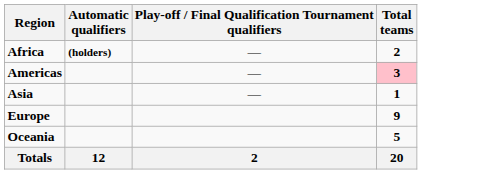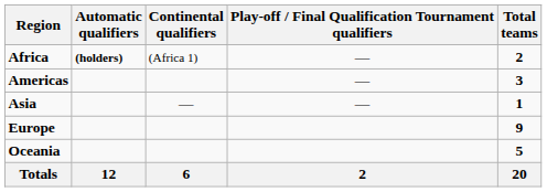 <table class="wikitable">
 <tr>
 <th>Region</th>
 <th>Automatic <br> qualifiers</th>
+<th>Continental <br> qualifiers</th>
 <th>Play-off / Final Qualification Tournament<br>qualifiers</th>
 <th>Total <br> teams</th>
 </tr>
 <tr>
 <td style="font-weight:bold;">Africa</td>
 <td><strong> <small>(holders)</small></strong></td>
+<td> <small>(Africa 1)</small></td>
 <td style="text-align:center;">—</td>
 <td style="text-align:center;font-weight:bold;">2</td>
 </tr>
 <tr>
 <td style="font-weight:bold;">Americas</td>
 <td></td>
+<td></td>
 <td style="text-align:center;">—</td>
-<td style="background: pink; text-align:center;font-weight:bold;">3</td>
+<td style="text-align:center;font-weight:bold;">3</td>
 </tr>
 <tr>
 <td style="font-weight:bold;">Asia</td>
 <td></td>
 <td style="text-align:center;">—</td>
+<td style="text-align:center;">—</td>
 <td style="text-align:center;font-weight:bold;">1</td>
 </tr>
 <tr>
 <td style="font-weight:bold;">Europe</td>
+<td></td>
 <td></td>
 <td> <small></small></td>
 <td style="text-align:center;font-weight:bold;">9</td>
 </tr>
 <tr>
 <td style="font-weight:bold;">Oceania</td>
 <td></td>
 <td> <small></small></td>
+<td> <small></small></td>
 <td style="text-align:center;font-weight:bold;">5</td>
 </tr>
 <tr>
 <th>Totals</th>
 <th>12</th>
+<th>6</th>
 <th>2</th>
 <th>20</th>
 </tr>
 </table>
